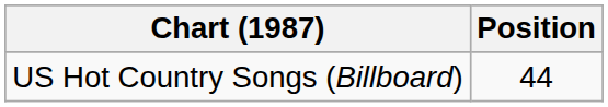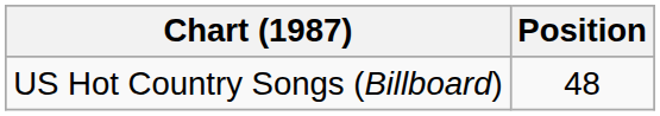 <table class="wikitable">
 <tr>
 <th>Chart (1987)</th>
 <th>Position</th>
 </tr>
 <tr>
 <td>US Hot Country Songs (<em>Billboard</em>)</td>
-<td align="center">44</td>
+<td align="center">48</td>
 </tr>
 </table>
